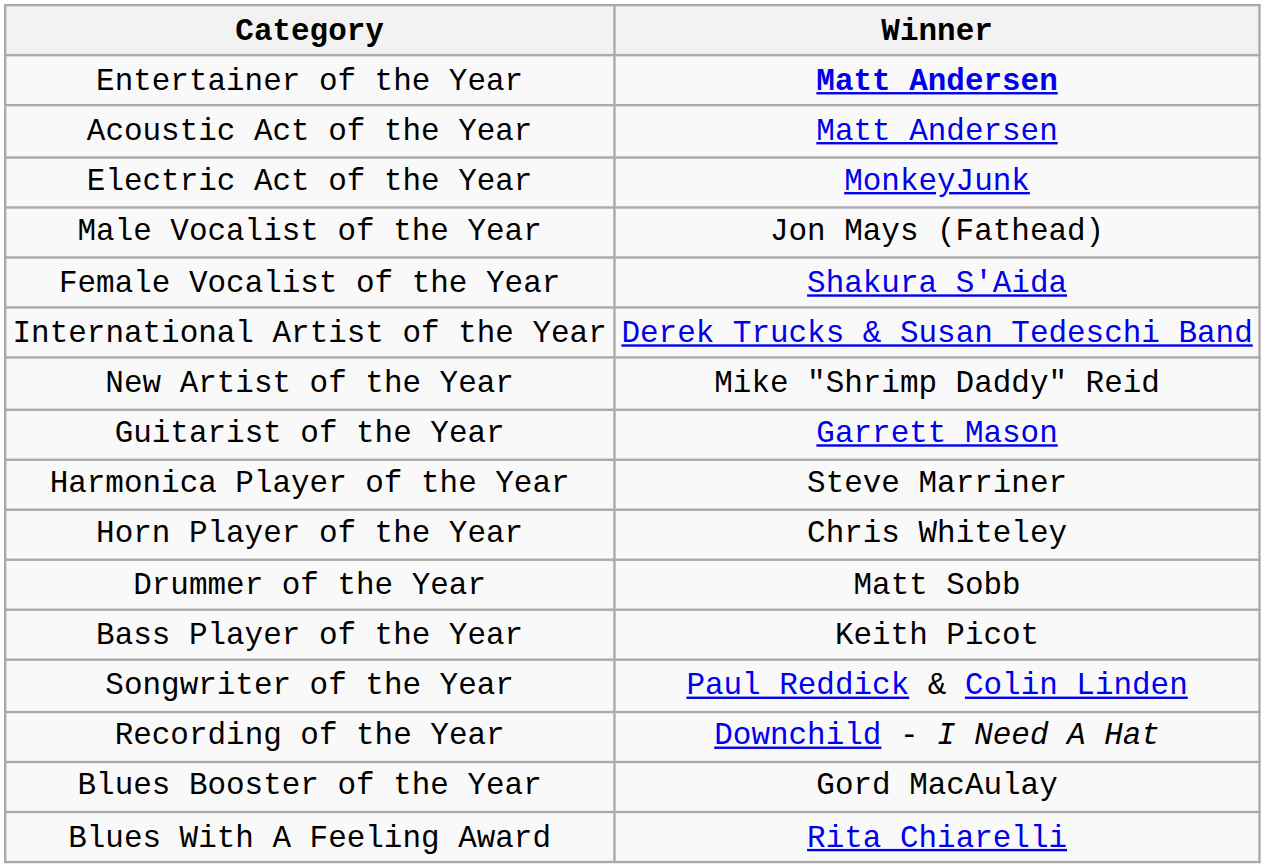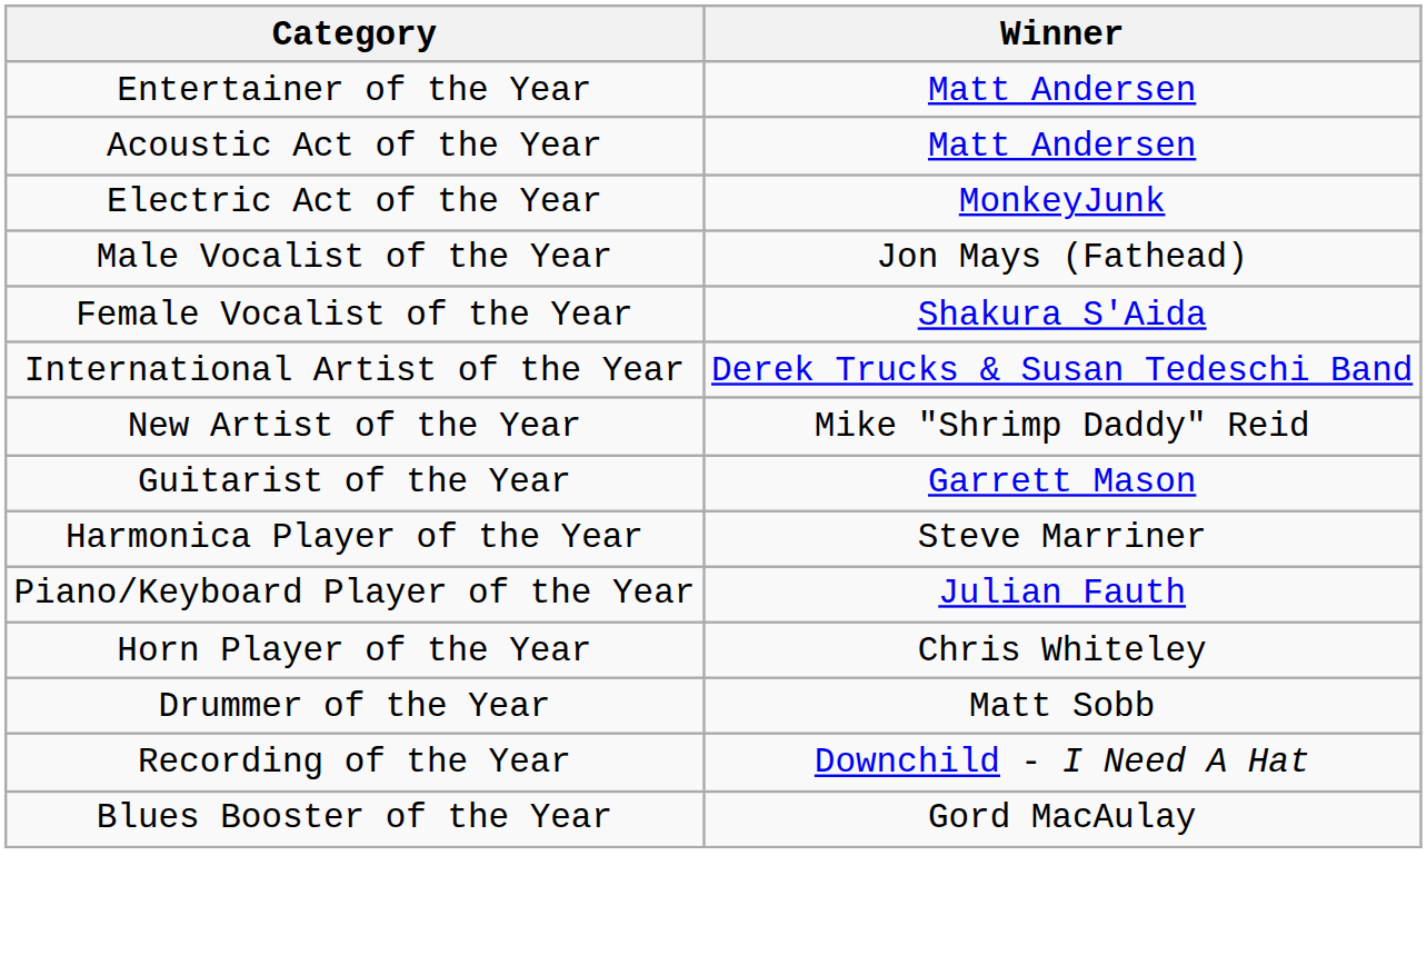 <table class="wikitable sortable" style="text-align:center">
 <tr>
 <th>Category</th>
 <th>Winner</th>
 </tr>
 <tr>
 <td>Entertainer of the Year</td>
-<td><strong><a href='#'>Matt Andersen</a></strong></td>
+<td><a href='#'>Matt Andersen</a></td>
 </tr>
 <tr>
 <td>Acoustic Act of the Year</td>
 <td><a href='#'>Matt Andersen</a></td>
 </tr>
 <tr>
 <td>Electric Act of the Year</td>
 <td><a href='#'>MonkeyJunk</a></td>
 </tr>
 <tr>
 <td>Male Vocalist of the Year</td>
 <td>Jon Mays (Fathead)</td>
 </tr>
 <tr>
 <td>Female Vocalist of the Year</td>
 <td><a href='#'>Shakura S'Aida</a></td>
 </tr>
 <tr>
 <td>International Artist of the Year</td>
 <td><a href='#'>Derek Trucks & Susan Tedeschi Band</a></td>
 </tr>
 <tr>
 <td>New Artist of the Year</td>
 <td>Mike "Shrimp Daddy" Reid</td>
 </tr>
 <tr>
 <td>Guitarist of the Year</td>
 <td><a href='#'>Garrett Mason</a></td>
 </tr>
 <tr>
 <td>Harmonica Player of the Year</td>
 <td>Steve Marriner</td>
 </tr>
 <tr>
+<td>Piano/Keyboard Player of the Year</td>
+<td><a href='#'>Julian Fauth</a></td>
+</tr>
+<tr>
 <td>Horn Player of the Year</td>
 <td>Chris Whiteley</td>
 </tr>
 <tr>
 <td>Drummer of the Year</td>
 <td>Matt Sobb</td>
-</tr>
-<tr>
-<td>Bass Player of the Year</td>
-<td>Keith Picot</td>
-</tr>
-<tr>
-<td>Songwriter of the Year</td>
-<td><a href='#'>Paul Reddick</a> & <a href='#'>Colin Linden</a></td>
 </tr>
 <tr>
 <td>Recording of the Year</td>
 <td><a href='#'>Downchild</a> - <em>I Need A Hat</em></td>
 </tr>
 <tr>
 <td>Blues Booster of the Year</td>
 <td>Gord MacAulay</td>
 </tr>
-<tr>
-<td>Blues With A Feeling Award</td>
-<td><a href='#'>Rita Chiarelli</a></td>
-</tr>
 </table>
